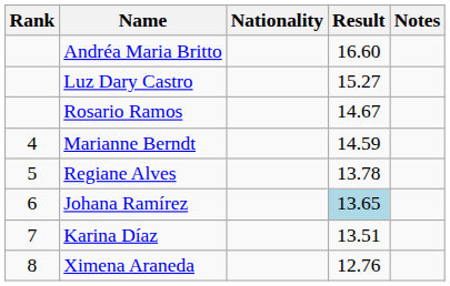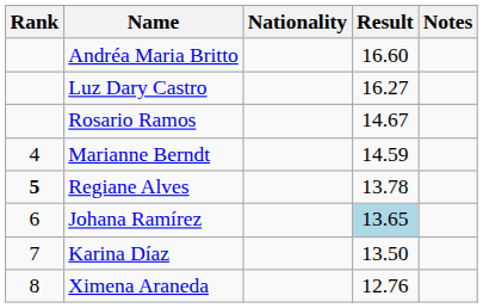 <table class="wikitable sortable" style="text-align:center">
 <tr>
 <th>Rank</th>
 <th>Name</th>
 <th>Nationality</th>
 <th>Result</th>
 <th>Notes</th>
 </tr>
 <tr>
 <td></td>
 <td align=left><a href='#'>Andréa Maria Britto</a></td>
 <td align=left></td>
 <td>16.60</td>
 <td></td>
 </tr>
 <tr>
 <td></td>
 <td align=left><a href='#'>Luz Dary Castro</a></td>
 <td align=left></td>
-<td>15.27</td>
+<td>16.27</td>
 <td></td>
 </tr>
 <tr>
 <td></td>
 <td align=left><a href='#'>Rosario Ramos</a></td>
 <td align=left></td>
 <td>14.67</td>
 <td></td>
 </tr>
 <tr>
 <td>4</td>
 <td align=left><a href='#'>Marianne Berndt</a></td>
 <td align=left></td>
 <td>14.59</td>
 <td></td>
 </tr>
 <tr>
-<td>5</td>
+<td><strong>5</strong></td>
 <td align=left><a href='#'>Regiane Alves</a></td>
 <td align=left></td>
 <td>13.78</td>
 <td></td>
 </tr>
 <tr>
 <td>6</td>
 <td align=left><a href='#'>Johana Ramírez</a></td>
 <td align=left></td>
 <td style="background: lightblue;">13.65</td>
 <td></td>
 </tr>
 <tr>
 <td>7</td>
 <td align=left><a href='#'>Karina Díaz</a></td>
 <td align=left></td>
-<td>13.51</td>
+<td>13.50</td>
 <td></td>
 </tr>
 <tr>
 <td>8</td>
 <td align=left><a href='#'>Ximena Araneda</a></td>
 <td align=left></td>
 <td>12.76</td>
 <td></td>
 </tr>
 </table>
